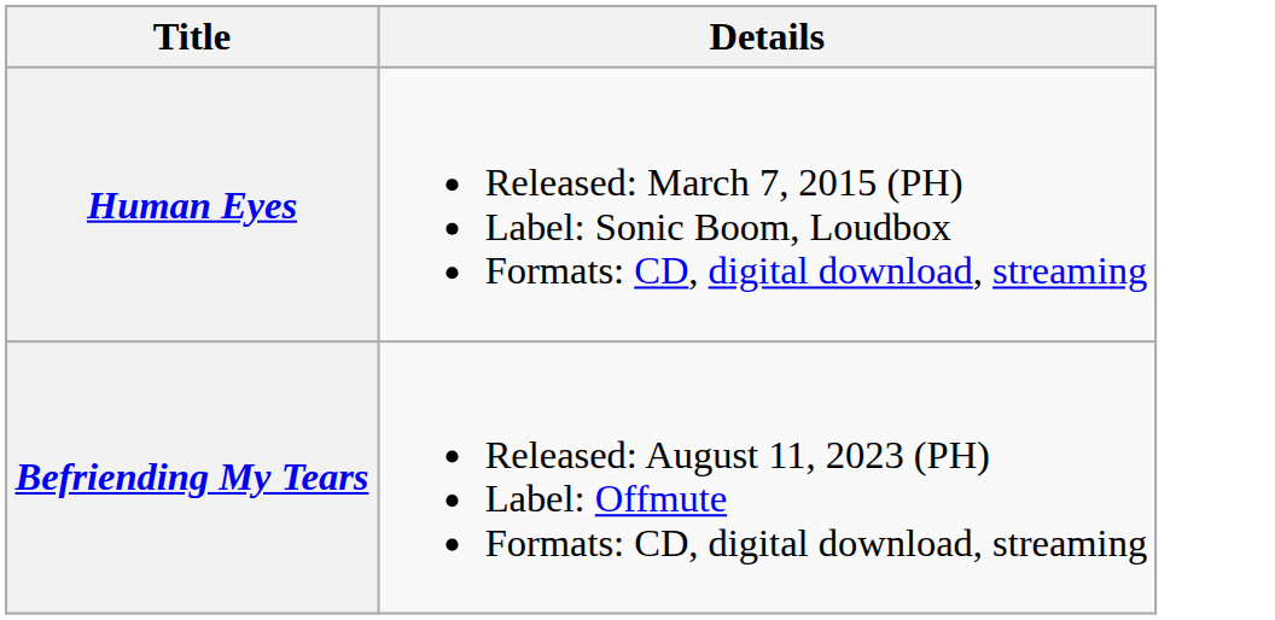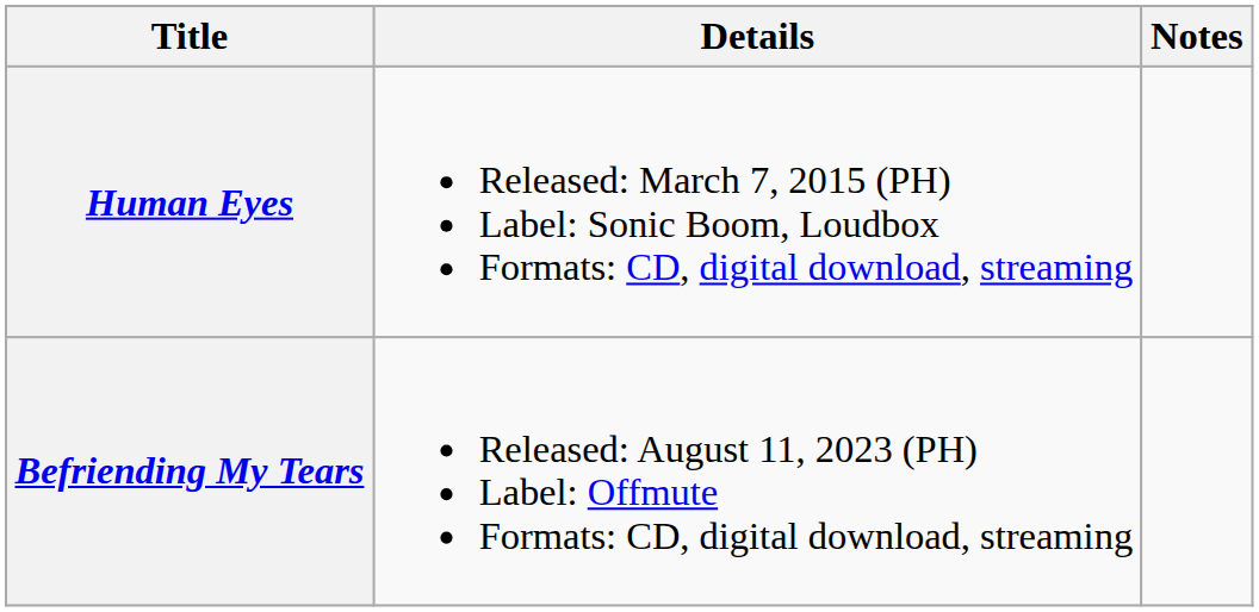 <table class="wikitable plainrowheaders">
 <tr>
 <th scope="col">Title</th>
 <th scope="col">Details</th>
+<th scope="col">Notes</th>
 </tr>
 <tr>
 <th scope="row"><em><a href='#'>Human Eyes</a></em></th>
 <td><br><ul><li>Released: March 7, 2015 <span>(PH)</span></li><li>Label: Sonic Boom, Loudbox</li><li>Formats: <a href='#'>CD</a>, <a href='#'>digital download</a>, <a href='#'>streaming</a></li></ul></td>
+<td></td>
 </tr>
 <tr>
 <th scope="row"><em><a href='#'>Befriending My Tears</a></em></th>
 <td><br><ul><li>Released: August 11, 2023 <span>(PH)</span></li><li>Label: <a href='#'>Offmute</a></li><li>Formats: CD, digital download, streaming</li></ul></td>
+<td></td>
 </tr>
 </table>
